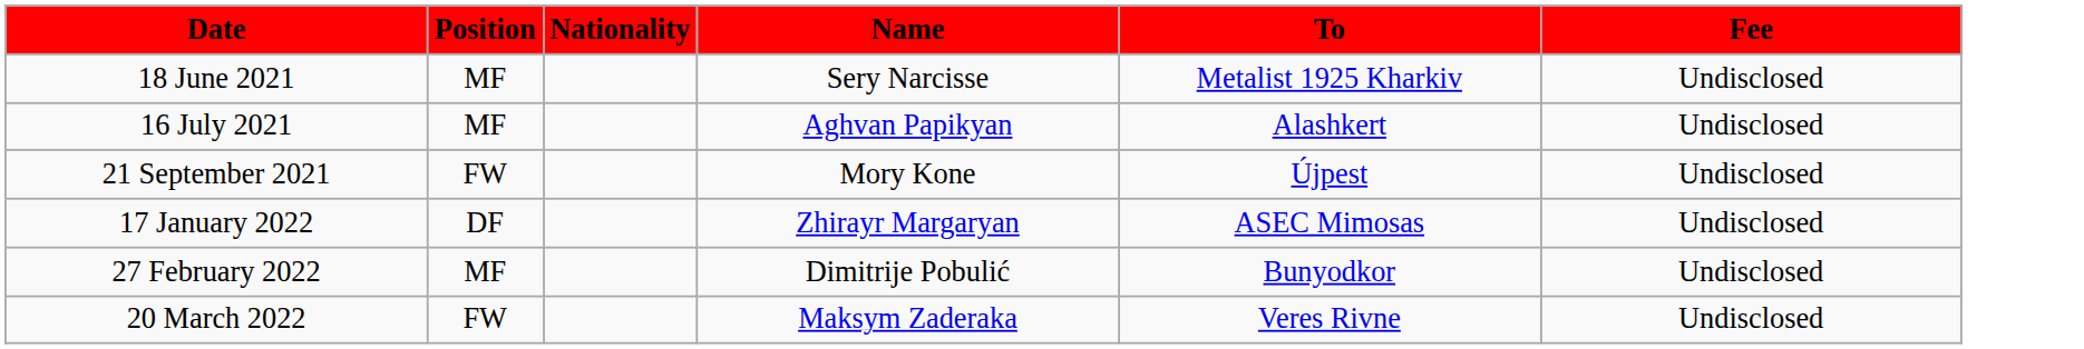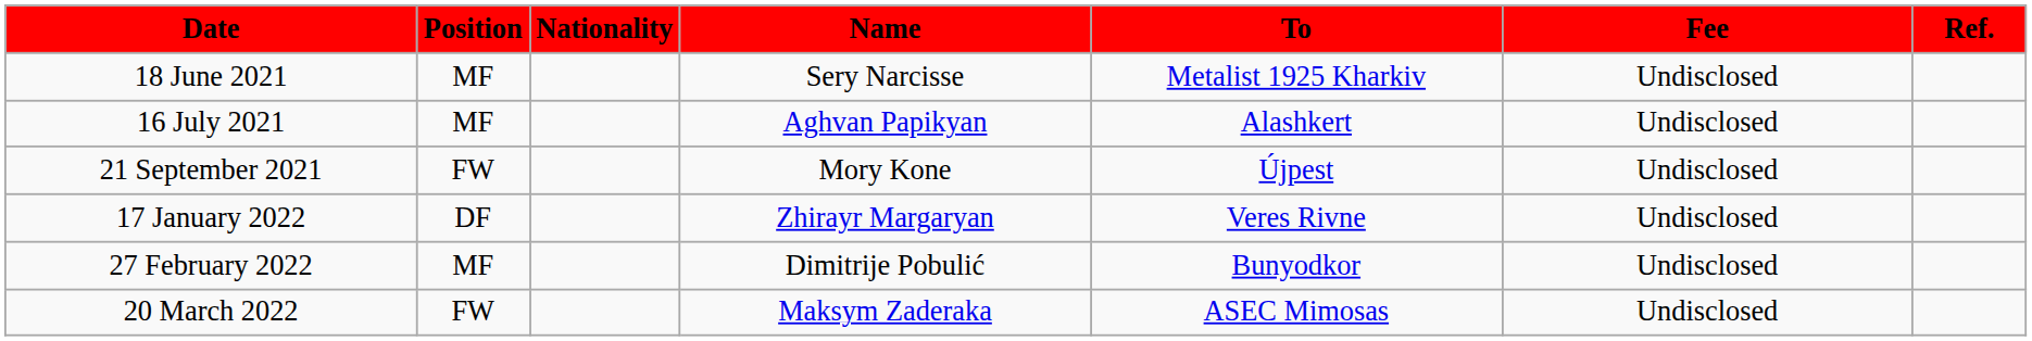 <table class="wikitable"  style="text-align:center; font-size:90%; ">
 <tr>
 <th style="background:#FF0000; color:#000000; width:200px;">Date</th>
 <th style="background:#FF0000; color:#000000; width:50px;">Position</th>
 <th style="background:#FF0000; color:#000000; width:50px;">Nationality</th>
 <th style="background:#FF0000; color:#000000; width:200px;">Name</th>
 <th style="background:#FF0000; color:#000000; width:200px;">To</th>
 <th style="background:#FF0000; color:#000000; width:200px;">Fee</th>
+<th style="background:#FF0000; color:#000000; width:50px;">Ref.</th>
 </tr>
 <tr>
 <td>18 June 2021</td>
 <td>MF</td>
 <td></td>
 <td>Sery Narcisse</td>
 <td><a href='#'>Metalist 1925 Kharkiv</a></td>
 <td>Undisclosed</td>
+<td></td>
 </tr>
 <tr>
 <td>16 July 2021</td>
 <td>MF</td>
 <td></td>
 <td><a href='#'>Aghvan Papikyan</a></td>
 <td><a href='#'>Alashkert</a></td>
 <td>Undisclosed</td>
+<td></td>
 </tr>
 <tr>
 <td>21 September 2021</td>
 <td>FW</td>
 <td></td>
 <td>Mory Kone</td>
 <td><a href='#'>Újpest</a></td>
 <td>Undisclosed</td>
+<td></td>
 </tr>
 <tr>
 <td>17 January 2022</td>
 <td>DF</td>
 <td></td>
 <td><a href='#'>Zhirayr Margaryan</a></td>
-<td><a href='#'>ASEC Mimosas</a></td>
+<td><a href='#'>Veres Rivne</a></td>
 <td>Undisclosed</td>
+<td></td>
 </tr>
 <tr>
 <td>27 February 2022</td>
 <td>MF</td>
 <td></td>
 <td>Dimitrije Pobulić</td>
 <td><a href='#'>Bunyodkor</a></td>
 <td>Undisclosed</td>
+<td></td>
 </tr>
 <tr>
 <td>20 March 2022</td>
 <td>FW</td>
 <td></td>
 <td><a href='#'>Maksym Zaderaka</a></td>
-<td><a href='#'>Veres Rivne</a></td>
+<td><a href='#'>ASEC Mimosas</a></td>
 <td>Undisclosed</td>
+<td></td>
 </tr>
 </table>
